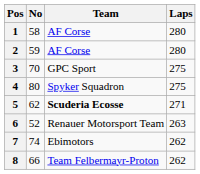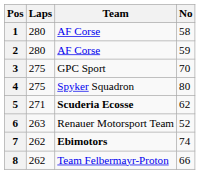 <table class="wikitable" style="font-size: 95%;">
 <tr>
 <th>Pos</th>
+<th>Laps</th>
+<th>Team</th>
 <th>No</th>
-<th>Team</th>
-<th>Laps</th>
 </tr>
 <tr>
 <th>1</th>
+<td>280</td>
+<td> <a href='#'>AF Corse</a></td>
 <td>58</td>
-<td> <a href='#'>AF Corse</a></td>
-<td>280</td>
 </tr>
 <tr>
 <th>2</th>
+<td>280</td>
+<td> <a href='#'>AF Corse</a></td>
 <td>59</td>
-<td> <a href='#'>AF Corse</a></td>
-<td>280</td>
 </tr>
 <tr>
 <th>3</th>
+<td>275</td>
+<td> GPC Sport</td>
 <td>70</td>
-<td> GPC Sport</td>
-<td>275</td>
 </tr>
 <tr>
 <th>4</th>
+<td>275</td>
+<td> <a href='#'>Spyker</a> Squadron</td>
 <td>80</td>
-<td> <a href='#'>Spyker</a> Squadron</td>
-<td>275</td>
 </tr>
 <tr>
 <th>5</th>
+<td>271</td>
+<td><strong> Scuderia Ecosse</strong></td>
 <td>62</td>
-<td><strong> Scuderia Ecosse</strong></td>
-<td>271</td>
 </tr>
 <tr>
 <th>6</th>
+<td>263</td>
+<td> Renauer Motorsport Team</td>
 <td>52</td>
-<td> Renauer Motorsport Team</td>
-<td>263</td>
 </tr>
 <tr>
 <th>7</th>
+<td>262</td>
+<td><strong> Ebimotors</strong></td>
 <td>74</td>
-<td> Ebimotors</td>
-<td>262</td>
 </tr>
 <tr>
 <th>8</th>
+<td>262</td>
+<td> <a href='#'>Team Felbermayr-Proton</a></td>
 <td>66</td>
-<td> <a href='#'>Team Felbermayr-Proton</a></td>
-<td>262</td>
 </tr>
 </table>
